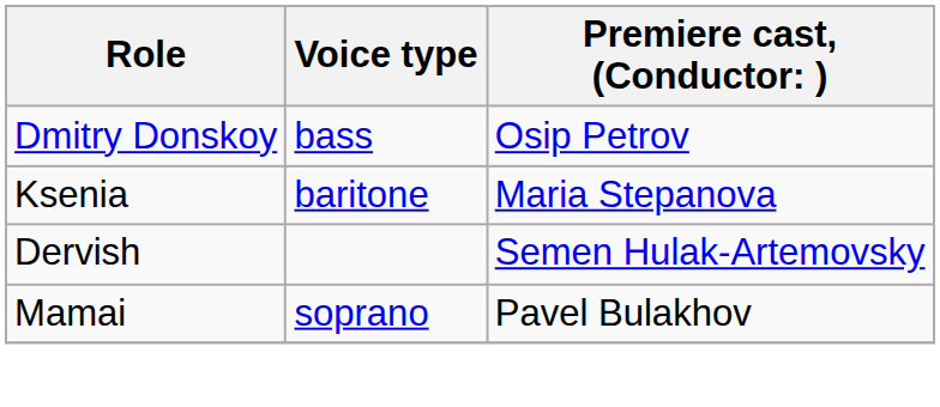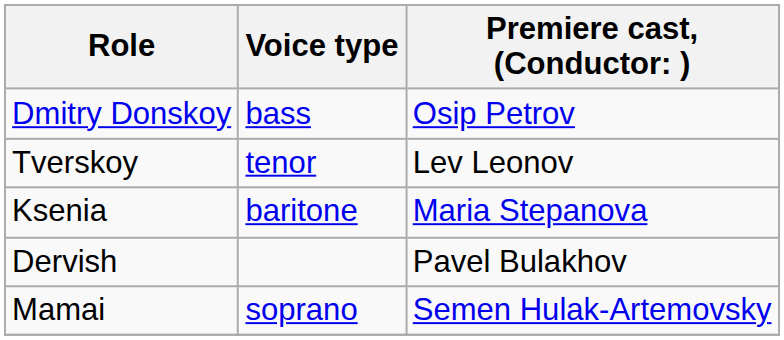 <table class="wikitable">
 <tr>
 <th>Role</th>
 <th>Voice type</th>
 <th>Premiere cast, <br>(Conductor: )</th>
 </tr>
 <tr>
 <td><a href='#'>Dmitry Donskoy</a></td>
 <td><a href='#'>bass</a></td>
 <td><a href='#'>Osip Petrov</a></td>
 </tr>
 <tr>
+<td>Tverskoy</td>
+<td><a href='#'>tenor</a></td>
+<td>Lev Leonov</td>
+</tr>
+<tr>
 <td>Ksenia</td>
 <td><a href='#'>baritone</a></td>
 <td><a href='#'>Maria Stepanova</a></td>
 </tr>
 <tr>
 <td>Dervish</td>
 <td></td>
-<td><a href='#'>Semen Hulak-Artemovsky</a></td>
+<td>Pavel Bulakhov</td>
 </tr>
 <tr>
 <td>Mamai</td>
 <td><a href='#'>soprano</a></td>
-<td>Pavel Bulakhov</td>
+<td><a href='#'>Semen Hulak-Artemovsky</a></td>
 </tr>
 <tr>
 </tr>
 </table>
